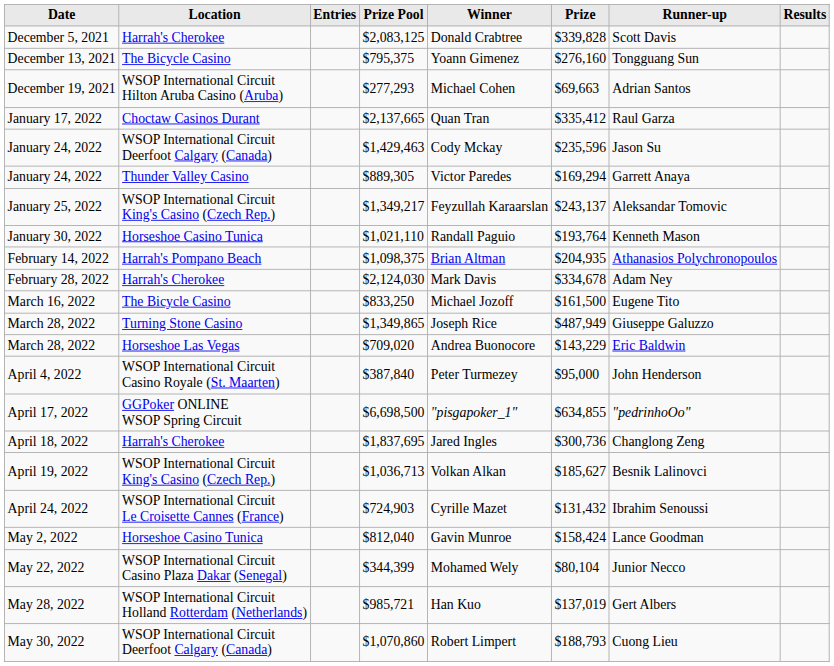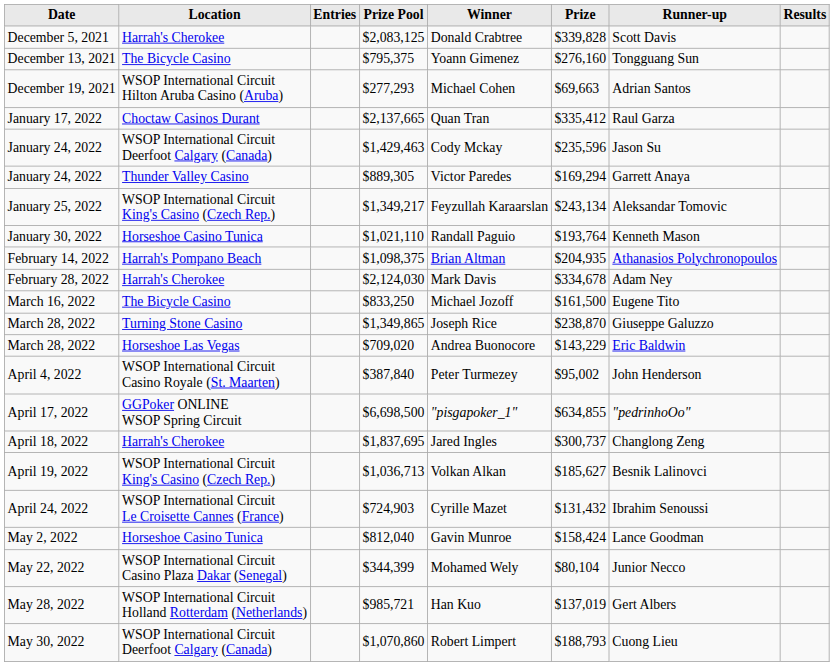 <table class="wikitable">
 <tr>
 <th style="background: #E9E9E9;">Date</th>
 <th style="background: #E9E9E9;">Location</th>
 <th style="background: #E9E9E9;">Entries</th>
 <th style="background: #E9E9E9;">Prize Pool</th>
 <th style="background: #E9E9E9;">Winner</th>
 <th style="background: #E9E9E9;">Prize</th>
 <th style="background: #E9E9E9;">Runner-up</th>
 <th style="background: #E9E9E9;">Results</th>
 </tr>
 <tr>
 <td>December 5, 2021</td>
 <td><a href='#'>Harrah's Cherokee</a></td>
 <td></td>
 <td>$2,083,125</td>
 <td> Donald Crabtree</td>
 <td>$339,828</td>
 <td> Scott Davis</td>
 <td></td>
 </tr>
 <tr>
 <td>December 13, 2021</td>
 <td><a href='#'>The Bicycle Casino</a></td>
 <td></td>
 <td>$795,375</td>
 <td> Yoann Gimenez</td>
 <td>$276,160</td>
 <td> Tongguang Sun</td>
 <td></td>
 </tr>
 <tr>
 <td>December 19, 2021</td>
 <td>WSOP International Circuit<br>Hilton Aruba Casino (<a href='#'>Aruba</a>)</td>
 <td></td>
 <td>$277,293</td>
 <td> Michael Cohen</td>
 <td>$69,663</td>
 <td> Adrian Santos</td>
 <td></td>
 </tr>
 <tr>
 <td>January 17, 2022</td>
 <td><a href='#'>Choctaw Casinos Durant</a></td>
 <td></td>
 <td>$2,137,665</td>
 <td> Quan Tran</td>
 <td>$335,412</td>
 <td> Raul Garza</td>
 <td></td>
 </tr>
 <tr>
 <td>January 24, 2022</td>
 <td>WSOP International Circuit<br>Deerfoot <a href='#'>Calgary</a> (<a href='#'>Canada</a>)</td>
 <td></td>
 <td>$1,429,463</td>
 <td> Cody Mckay</td>
 <td>$235,596</td>
 <td> Jason Su</td>
 <td></td>
 </tr>
 <tr>
 <td>January 24, 2022</td>
 <td><a href='#'>Thunder Valley Casino</a></td>
 <td></td>
 <td>$889,305</td>
 <td> Victor Paredes</td>
 <td>$169,294</td>
 <td> Garrett Anaya</td>
 <td></td>
 </tr>
 <tr>
 <td>January 25, 2022</td>
 <td>WSOP International Circuit<br><a href='#'>King's Casino</a> (<a href='#'>Czech Rep.</a>)</td>
 <td></td>
 <td>$1,349,217</td>
 <td> Feyzullah Karaarslan</td>
-<td>$243,137</td>
+<td>$243,134</td>
 <td> Aleksandar Tomovic</td>
 <td></td>
 </tr>
 <tr>
 <td>January 30, 2022</td>
 <td><a href='#'>Horseshoe Casino Tunica</a></td>
 <td></td>
 <td>$1,021,110</td>
 <td> Randall Paguio</td>
 <td>$193,764</td>
 <td> Kenneth Mason</td>
 <td></td>
 </tr>
 <tr>
 <td>February 14, 2022</td>
 <td><a href='#'>Harrah's Pompano Beach</a></td>
 <td></td>
 <td>$1,098,375</td>
 <td> <a href='#'>Brian Altman</a></td>
 <td>$204,935</td>
 <td> <a href='#'>Athanasios Polychronopoulos</a></td>
 <td></td>
 </tr>
 <tr>
 <td>February 28, 2022</td>
 <td><a href='#'>Harrah's Cherokee</a></td>
 <td></td>
 <td>$2,124,030</td>
 <td> Mark Davis</td>
 <td>$334,678</td>
 <td> Adam Ney</td>
 <td></td>
 </tr>
 <tr>
 <td>March 16, 2022</td>
 <td><a href='#'>The Bicycle Casino</a></td>
 <td></td>
 <td>$833,250</td>
 <td> Michael Jozoff</td>
 <td>$161,500</td>
 <td> Eugene Tito</td>
 <td></td>
 </tr>
 <tr>
 <td>March 28, 2022</td>
 <td><a href='#'>Turning Stone Casino</a></td>
 <td></td>
 <td>$1,349,865</td>
 <td> Joseph Rice</td>
-<td>$487,949</td>
+<td>$238,870</td>
 <td> Giuseppe Galuzzo</td>
 <td></td>
 </tr>
 <tr>
 <td>March 28, 2022</td>
 <td><a href='#'>Horseshoe Las Vegas</a></td>
 <td></td>
 <td>$709,020</td>
 <td> Andrea Buonocore</td>
 <td>$143,229</td>
 <td> <a href='#'>Eric Baldwin</a></td>
 <td></td>
 </tr>
 <tr>
 <td>April 4, 2022</td>
 <td>WSOP International Circuit<br>Casino Royale (<a href='#'>St. Maarten</a>)</td>
 <td></td>
 <td>$387,840</td>
 <td> Peter Turmezey</td>
-<td>$95,000</td>
+<td>$95,002</td>
 <td> John Henderson</td>
 <td></td>
 </tr>
 <tr>
 <td>April 17, 2022</td>
 <td><a href='#'>GGPoker</a> ONLINE<br>WSOP Spring Circuit</td>
 <td></td>
 <td>$6,698,500</td>
 <td> <em>"pisgapoker_1"</em></td>
 <td>$634,855</td>
 <td> <em>"pedrinhoOo"</em></td>
 <td></td>
 </tr>
 <tr>
 <td>April 18, 2022</td>
 <td><a href='#'>Harrah's Cherokee</a></td>
 <td></td>
 <td>$1,837,695</td>
 <td> Jared Ingles</td>
-<td>$300,736</td>
+<td>$300,737</td>
 <td> Changlong Zeng</td>
 <td></td>
 </tr>
 <tr>
 <td>April 19, 2022</td>
 <td>WSOP International Circuit<br><a href='#'>King's Casino</a> (<a href='#'>Czech Rep.</a>)</td>
 <td></td>
 <td>$1,036,713</td>
 <td> Volkan Alkan</td>
 <td>$185,627</td>
 <td> Besnik Lalinovci</td>
 <td></td>
 </tr>
 <tr>
 <td>April 24, 2022</td>
 <td>WSOP International Circuit<br><a href='#'>Le Croisette Cannes</a> (<a href='#'>France</a>)</td>
 <td></td>
 <td>$724,903</td>
 <td> Cyrille Mazet</td>
 <td>$131,432</td>
 <td> Ibrahim Senoussi</td>
 <td></td>
 </tr>
 <tr>
 <td>May 2, 2022</td>
 <td><a href='#'>Horseshoe Casino Tunica</a></td>
 <td></td>
 <td>$812,040</td>
 <td> Gavin Munroe</td>
 <td>$158,424</td>
 <td> Lance Goodman</td>
 <td></td>
 </tr>
 <tr>
 <td>May 22, 2022</td>
 <td>WSOP International Circuit<br>Casino Plaza <a href='#'>Dakar</a> (<a href='#'>Senegal</a>)</td>
 <td></td>
 <td>$344,399</td>
 <td> Mohamed Wely</td>
 <td>$80,104</td>
 <td> Junior Necco</td>
 <td></td>
 </tr>
 <tr>
 <td>May 28, 2022</td>
 <td>WSOP International Circuit<br>Holland <a href='#'>Rotterdam</a> (<a href='#'>Netherlands</a>)</td>
 <td></td>
 <td>$985,721</td>
 <td> Han Kuo</td>
 <td>$137,019</td>
 <td> Gert Albers</td>
 <td></td>
 </tr>
 <tr>
 <td>May 30, 2022</td>
 <td>WSOP International Circuit<br>Deerfoot <a href='#'>Calgary</a> (<a href='#'>Canada</a>)</td>
 <td></td>
 <td>$1,070,860</td>
 <td> Robert Limpert</td>
 <td>$188,793</td>
 <td> Cuong Lieu</td>
 <td></td>
 </tr>
 </table>
